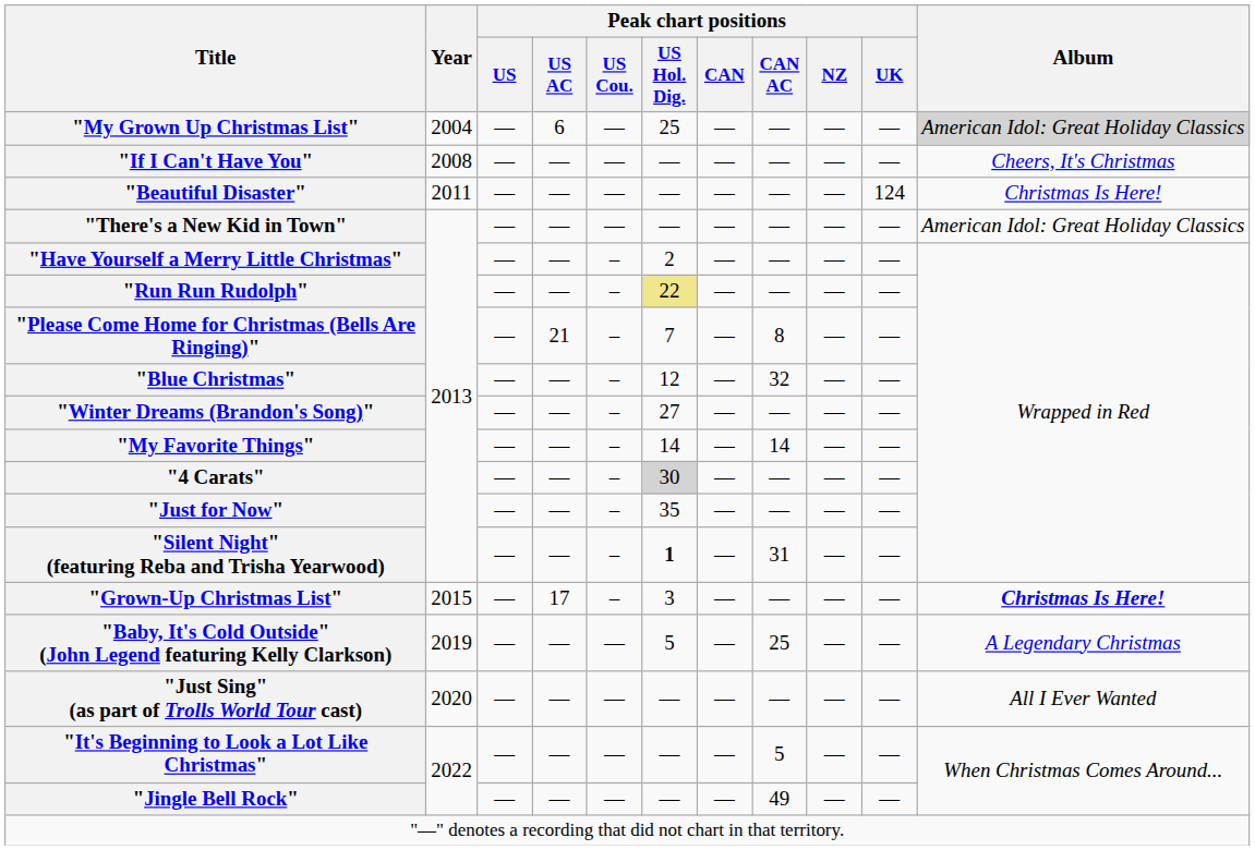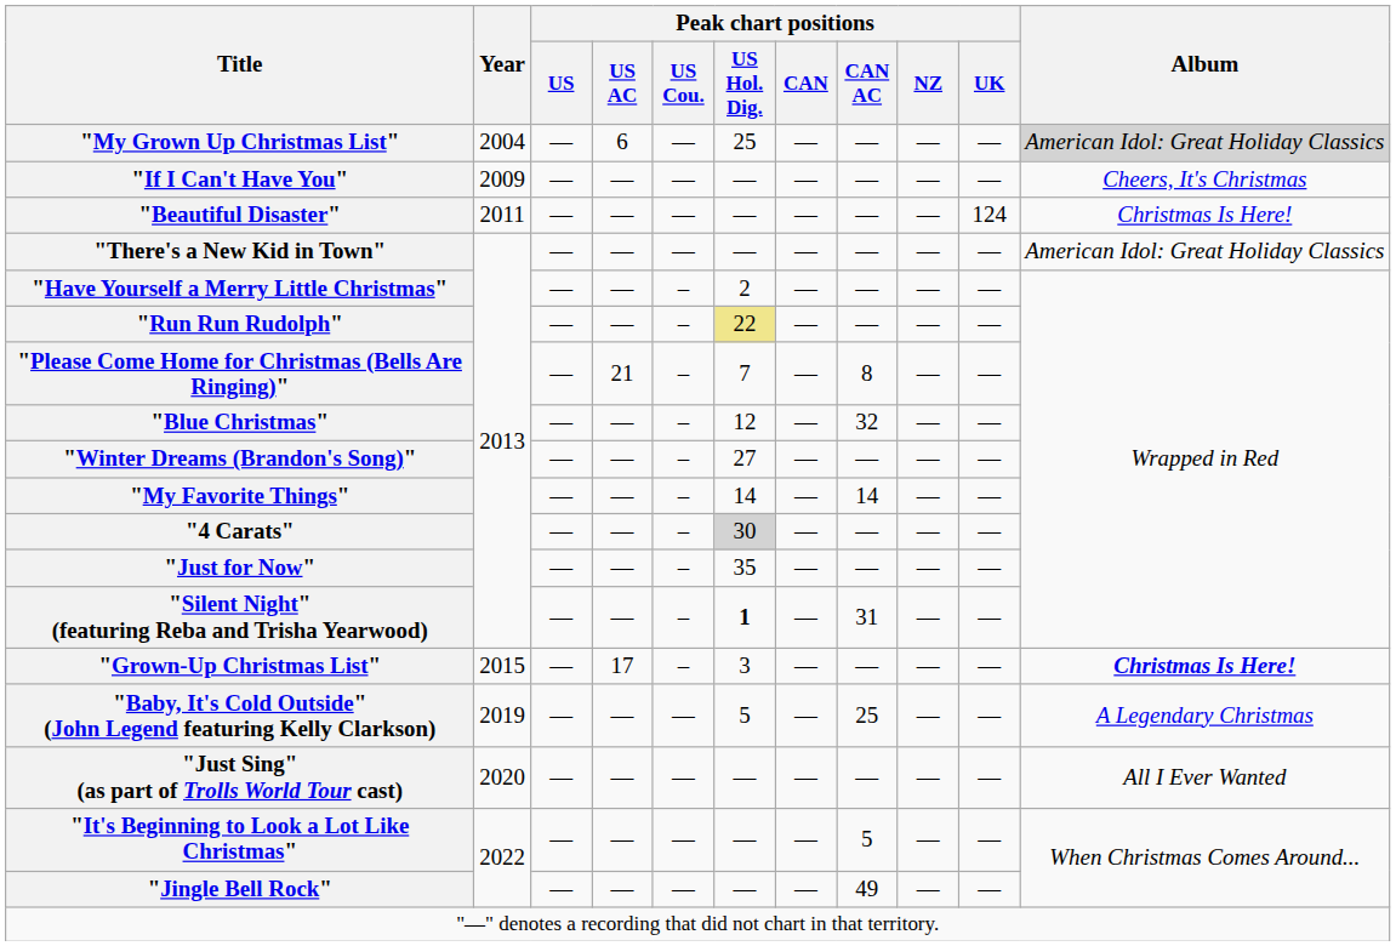 <table class="wikitable plainrowheaders" style="text-align:center;">
 <tr>
 <th scope="col" rowspan="2" style="width:20em;">Title</th>
 <th scope="col" rowspan="2">Year</th>
 <th scope="col" colspan="8">Peak chart positions</th>
 <th scope="col" rowspan="2">Album</th>
 </tr>
 <tr>
 <th scope="col" style="width:2.5em;font-size:90%;"><a href='#'>US</a><br></th>
 <th scope="col" style="width:2.5em;font-size:90%;"><a href='#'>US<br>AC</a><br></th>
 <th scope="col" style="width:2.5em;font-size:90%;"><a href='#'>US<br>Cou.</a></th>
 <th scope="col" style="width:2.5em;font-size:90%;"><a href='#'>US<br>Hol.<br>Dig.</a><br></th>
 <th scope="col" style="width:2.5em;font-size:90%;"><a href='#'>CAN</a><br></th>
 <th scope="col" style="width:2.5em;font-size:90%;"><a href='#'>CAN<br>AC</a><br></th>
 <th scope="col" style="width:2.5em;font-size:90%;"><a href='#'>NZ</a><br></th>
 <th scope="col" style="width:2.5em;font-size:90%;"><a href='#'>UK</a><br></th>
 </tr>
 <tr>
 <th scope="row">"<a href='#'>My Grown Up Christmas List</a>"</th>
 <td>2004</td>
 <td>—</td>
 <td>6</td>
 <td>—</td>
 <td>25</td>
 <td>—</td>
 <td>—</td>
 <td>—</td>
 <td>—</td>
 <td style="background: lightgrey;"><em>American Idol: Great Holiday Classics</em></td>
 </tr>
 <tr>
 <th scope="row">"<a href='#'>If I Can't Have You</a>"</th>
-<td>2008</td>
+<td>2009</td>
 <td>—</td>
 <td>—</td>
 <td>—</td>
 <td>—</td>
 <td>—</td>
 <td>—</td>
 <td>—</td>
 <td>—</td>
 <td><em><a href='#'>Cheers, It's Christmas</a></em></td>
 </tr>
 <tr>
 <th scope="row">"<a href='#'>Beautiful Disaster</a>"</th>
 <td>2011</td>
 <td>—</td>
 <td>—</td>
 <td>—</td>
 <td>—</td>
 <td>—</td>
 <td>—</td>
 <td>—</td>
 <td>124</td>
 <td><em><a href='#'>Christmas Is Here!</a></em></td>
 </tr>
 <tr>
 <th scope="row">"There's a New Kid in Town"<br></th>
 <td rowspan="10">2013</td>
 <td>—</td>
 <td>—</td>
 <td>—</td>
 <td>—</td>
 <td>—</td>
 <td>—</td>
 <td>—</td>
 <td>—</td>
 <td><em>American Idol: Great Holiday Classics</em></td>
 </tr>
 <tr>
 <th scope="row">"<a href='#'>Have Yourself a Merry Little Christmas</a>"</th>
 <td>—</td>
 <td>—</td>
 <td>–</td>
 <td>2</td>
 <td>—</td>
 <td>—</td>
 <td>—</td>
 <td>—</td>
 <td rowspan="9"><em>Wrapped in Red</em></td>
 </tr>
 <tr>
 <th scope="row">"<a href='#'>Run Run Rudolph</a>"</th>
 <td>—</td>
 <td>—</td>
 <td>–</td>
 <td style="background: khaki;">22</td>
 <td>—</td>
 <td>—</td>
 <td>—</td>
 <td>—</td>
 </tr>
 <tr>
 <th scope="row">"<a href='#'>Please Come Home for Christmas (Bells Are Ringing)</a>"</th>
 <td>—</td>
 <td>21</td>
 <td>–</td>
 <td>7</td>
 <td>—</td>
 <td>8</td>
 <td>—</td>
 <td>—</td>
 </tr>
 <tr>
 <th scope="row">"<a href='#'>Blue Christmas</a>"</th>
 <td>—</td>
 <td>—</td>
 <td>–</td>
 <td>12</td>
 <td>—</td>
 <td>32</td>
 <td>—</td>
 <td>—</td>
 </tr>
 <tr>
 <th scope="row">"<a href='#'>Winter Dreams (Brandon's Song)</a>"</th>
 <td>—</td>
 <td>—</td>
 <td>–</td>
 <td>27</td>
 <td>—</td>
 <td>—</td>
 <td>—</td>
 <td>—</td>
 </tr>
 <tr>
 <th scope="row">"<a href='#'>My Favorite Things</a>"</th>
 <td>—</td>
 <td>—</td>
 <td>–</td>
 <td>14</td>
 <td>—</td>
 <td>14</td>
 <td>—</td>
 <td>—</td>
 </tr>
 <tr>
 <th scope="row">"4 Carats"</th>
 <td>—</td>
 <td>—</td>
 <td>–</td>
 <td style="background: lightgrey;">30</td>
 <td>—</td>
 <td>—</td>
 <td>—</td>
 <td>—</td>
 </tr>
 <tr>
 <th scope="row">"<a href='#'>Just for Now</a>"</th>
 <td>—</td>
 <td>—</td>
 <td>–</td>
 <td>35</td>
 <td>—</td>
 <td>—</td>
 <td>—</td>
 <td>—</td>
 </tr>
 <tr>
 <th scope="row">"<a href='#'>Silent Night</a>"<br><span>(featuring Reba and Trisha Yearwood)</span></th>
 <td>—</td>
 <td>—</td>
 <td>–</td>
 <td><strong>1</strong></td>
 <td>—</td>
 <td>31</td>
 <td>—</td>
 <td>—</td>
 </tr>
 <tr>
 <th scope="row">"<a href='#'>Grown-Up Christmas List</a>"<br></th>
 <td>2015</td>
 <td>—</td>
 <td>17</td>
 <td>–</td>
 <td>3</td>
 <td>—</td>
 <td>—</td>
 <td>—</td>
 <td>—</td>
 <td><strong><em><a href='#'>Christmas Is Here!</a></em></strong></td>
 </tr>
 <tr>
 <th scope="row">"<a href='#'>Baby, It's Cold Outside</a>"<br><span>(<a href='#'>John Legend</a> featuring Kelly Clarkson)</span></th>
 <td>2019</td>
 <td>—</td>
 <td>—</td>
 <td>—</td>
 <td>5</td>
 <td>—</td>
 <td>25</td>
 <td>—</td>
 <td>—</td>
 <td><em><a href='#'>A Legendary Christmas</a></em></td>
 </tr>
 <tr>
 <th scope="row">"Just Sing"<br><span>(as part of <em><a href='#'>Trolls World Tour</a></em> cast)</span></th>
 <td>2020</td>
 <td>—</td>
 <td>—</td>
 <td>—</td>
 <td>—</td>
 <td>—</td>
 <td>—</td>
 <td>—</td>
 <td>—</td>
 <td><em>All I Ever Wanted</em></td>
 </tr>
 <tr>
 <th scope="row">"<a href='#'>It's Beginning to Look a Lot Like Christmas</a>"</th>
 <td rowspan="2">2022</td>
 <td>—</td>
 <td>—</td>
 <td>—</td>
 <td>—</td>
 <td>—</td>
 <td>5</td>
 <td>—</td>
 <td>—</td>
 <td rowspan="2"><em>When Christmas Comes Around...</em></td>
 </tr>
 <tr>
 <th scope="row">"<a href='#'>Jingle Bell Rock</a>"</th>
 <td>—</td>
 <td>—</td>
 <td>—</td>
 <td>—</td>
 <td>—</td>
 <td>49</td>
 <td>—</td>
 <td>—</td>
 </tr>
 <tr>
 <td colspan="11" style="font-size:90%">"—" denotes a recording that did not chart in that territory.</td>
 </tr>
 </table>
